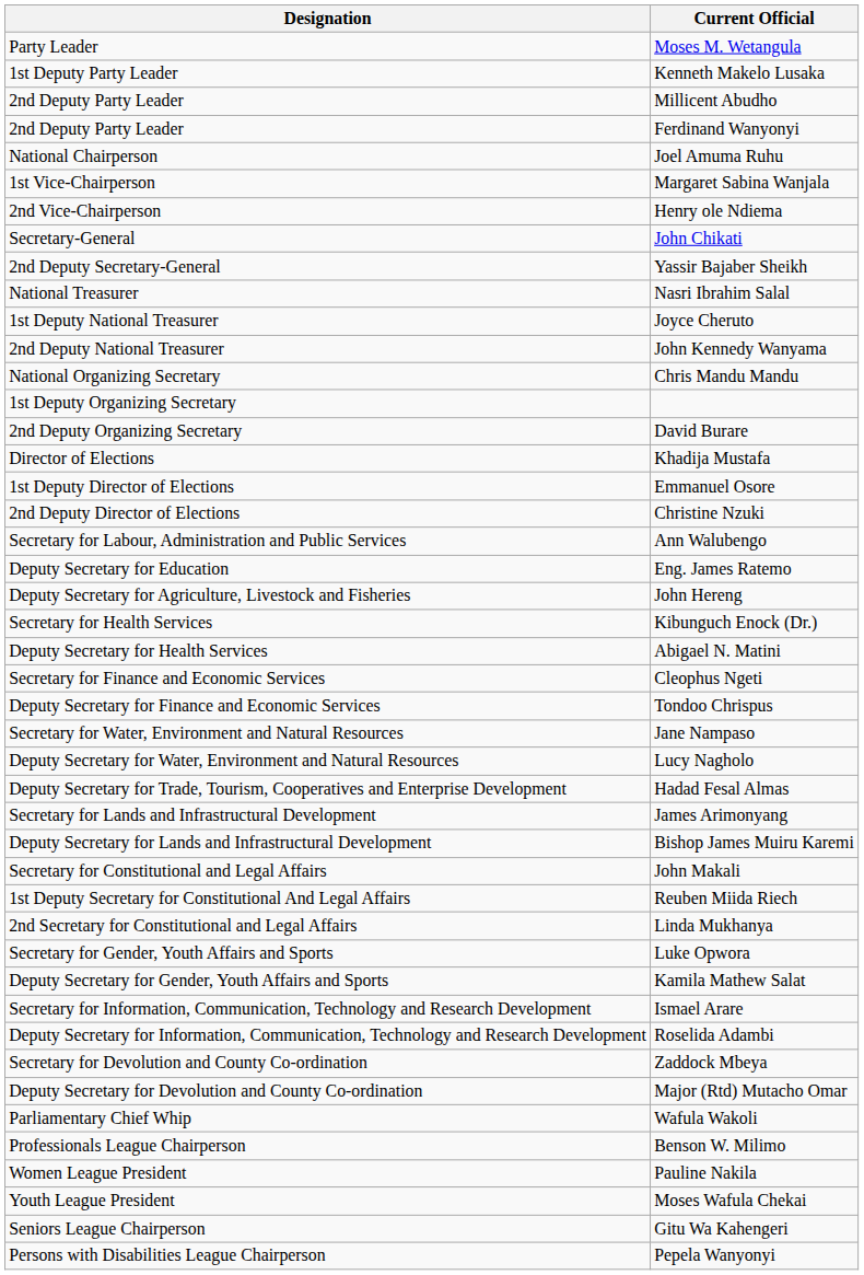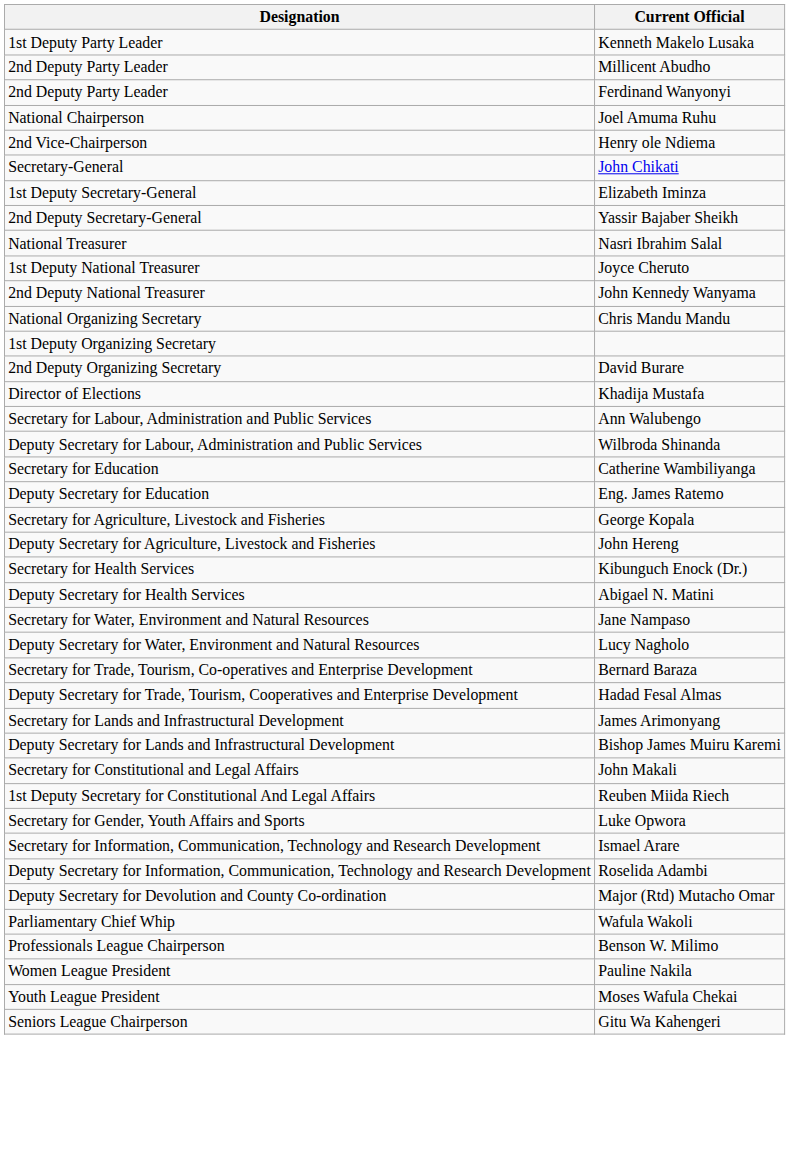 <table class="wikitable">
 <tr>
 <th>Designation</th>
 <th>Current Official</th>
-</tr>
-<tr>
-<td>Party Leader</td>
-<td><a href='#'>Moses M. Wetangula</a></td>
 </tr>
 <tr>
 <td>1st Deputy Party Leader</td>
 <td>Kenneth Makelo Lusaka</td>
 </tr>
 <tr>
 <td>2nd Deputy Party Leader</td>
 <td>Millicent Abudho</td>
 </tr>
 <tr>
 <td>2nd Deputy Party Leader</td>
 <td>Ferdinand Wanyonyi</td>
 </tr>
 <tr>
 <td>National Chairperson</td>
 <td>Joel Amuma Ruhu</td>
 </tr>
 <tr>
-<td>1st Vice-Chairperson</td>
-<td>Margaret Sabina Wanjala</td>
-</tr>
-<tr>
 <td>2nd Vice-Chairperson</td>
 <td>Henry ole Ndiema</td>
 </tr>
 <tr>
 <td>Secretary-General</td>
 <td><a href='#'>John Chikati</a></td>
+</tr>
+<tr>
+<td>1st Deputy Secretary-General</td>
+<td>Elizabeth Iminza</td>
 </tr>
 <tr>
 <td>2nd Deputy Secretary-General</td>
 <td>Yassir Bajaber Sheikh</td>
 </tr>
 <tr>
 <td>National Treasurer</td>
 <td>Nasri Ibrahim Salal</td>
 </tr>
 <tr>
 <td>1st Deputy National Treasurer</td>
 <td>Joyce Cheruto</td>
 </tr>
 <tr>
 <td>2nd Deputy National Treasurer</td>
 <td>John Kennedy Wanyama</td>
 </tr>
 <tr>
 <td>National Organizing Secretary</td>
 <td>Chris Mandu Mandu</td>
 </tr>
 <tr>
 <td>1st Deputy Organizing Secretary</td>
 <td></td>
 </tr>
 <tr Tindi Manase>
 <td>2nd Deputy Organizing Secretary</td>
 <td>David Burare</td>
 </tr>
 <tr>
 <td>Director of Elections</td>
 <td>Khadija Mustafa</td>
 </tr>
 <tr>
-<td>1st Deputy Director of Elections</td>
-<td>Emmanuel Osore</td>
-</tr>
-<tr>
-<td>2nd Deputy Director of Elections</td>
-<td>Christine Nzuki</td>
-</tr>
-<tr>
 <td>Secretary for Labour, Administration and  Public Services</td>
 <td>Ann Walubengo</td>
 </tr>
 <tr>
+<td>Deputy Secretary for Labour,  Administration and Public Services</td>
+<td>Wilbroda Shinanda</td>
+</tr>
+<tr>
+<td>Secretary for Education</td>
+<td>Catherine Wambiliyanga</td>
+</tr>
+<tr>
 <td>Deputy Secretary for Education</td>
 <td>Eng. James Ratemo</td>
+</tr>
+<tr>
+<td>Secretary for Agriculture, Livestock and  Fisheries</td>
+<td>George Kopala</td>
 </tr>
 <tr>
 <td>Deputy Secretary for Agriculture,  Livestock and Fisheries</td>
 <td>John Hereng</td>
 </tr>
 <tr>
 <td>Secretary for Health Services</td>
 <td>Kibunguch Enock (Dr.)</td>
 </tr>
 <tr>
 <td>Deputy Secretary for Health Services</td>
 <td>Abigael N. Matini</td>
 </tr>
 <tr>
-<td>Secretary for Finance and Economic  Services</td>
-<td>Cleophus Ngeti</td>
-</tr>
-<tr>
-<td>Deputy Secretary for Finance and Economic  Services</td>
-<td>Tondoo Chrispus</td>
-</tr>
-<tr>
 <td>Secretary for Water, Environment and  Natural Resources</td>
 <td>Jane Nampaso</td>
 </tr>
 <tr>
 <td>Deputy Secretary for Water, Environment  and Natural Resources</td>
 <td>Lucy Nagholo</td>
+</tr>
+<tr>
+<td>Secretary for Trade, Tourism,  Co-operatives and Enterprise Development</td>
+<td>Bernard Baraza</td>
 </tr>
 <tr>
 <td>Deputy Secretary for Trade, Tourism,  Cooperatives and Enterprise Development</td>
 <td>Hadad Fesal Almas</td>
 </tr>
 <tr>
 <td>Secretary for Lands and Infrastructural  Development</td>
 <td>James Arimonyang</td>
 </tr>
 <tr>
 <td>Deputy Secretary for Lands and  Infrastructural Development</td>
 <td>Bishop James Muiru Karemi</td>
 </tr>
 <tr>
 <td>Secretary for Constitutional and Legal  Affairs</td>
 <td>John Makali</td>
 </tr>
 <tr>
 <td>1st Deputy Secretary for Constitutional  And Legal Affairs</td>
 <td>Reuben Miida Riech</td>
 </tr>
 <tr>
-<td>2nd Secretary for Constitutional and  Legal Affairs</td>
-<td>Linda Mukhanya</td>
-</tr>
-<tr>
 <td>Secretary for Gender, Youth Affairs and  Sports</td>
 <td>Luke Opwora</td>
-</tr>
-<tr>
-<td>Deputy Secretary for Gender, Youth  Affairs and Sports</td>
-<td>Kamila Mathew Salat</td>
 </tr>
 <tr>
 <td>Secretary for Information, Communication,  Technology and Research Development</td>
 <td>Ismael Arare</td>
 </tr>
 <tr>
 <td>Deputy Secretary for Information,  Communication, Technology and Research Development</td>
 <td>Roselida Adambi</td>
-</tr>
-<tr>
-<td>Secretary for Devolution and County  Co-ordination</td>
-<td>Zaddock Mbeya</td>
 </tr>
 <tr>
 <td>Deputy Secretary for Devolution and  County Co-ordination</td>
 <td>Major (Rtd) Mutacho Omar</td>
 </tr>
 <tr>
 <td>Parliamentary Chief Whip</td>
 <td>Wafula Wakoli</td>
 </tr>
 <tr>
 <td>Professionals League Chairperson</td>
 <td>Benson W. Milimo</td>
 </tr>
 <tr>
 <td>Women League President</td>
 <td>Pauline Nakila</td>
 </tr>
 <tr>
 <td>Youth League President</td>
 <td>Moses Wafula Chekai</td>
 </tr>
 <tr>
 <td>Seniors League Chairperson</td>
 <td>Gitu Wa Kahengeri</td>
 </tr>
-<tr>
-<td>Persons with Disabilities League  Chairperson</td>
-<td>Pepela Wanyonyi</td>
-</tr>
 </table>
